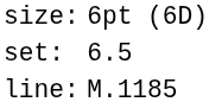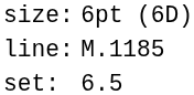 <table style="margin-left:40px;">
 <tr>
 <td>size:</td>
 <td>6pt (6D)</td>
 </tr>
 <tr>
+<td>line:</td>
+<td>M.1185</td>
+</tr>
+<tr>
 <td>set:</td>
 <td>6.5</td>
 </tr>
-<tr>
-<td>line:</td>
-<td>M.1185</td>
-</tr>
 </table>
